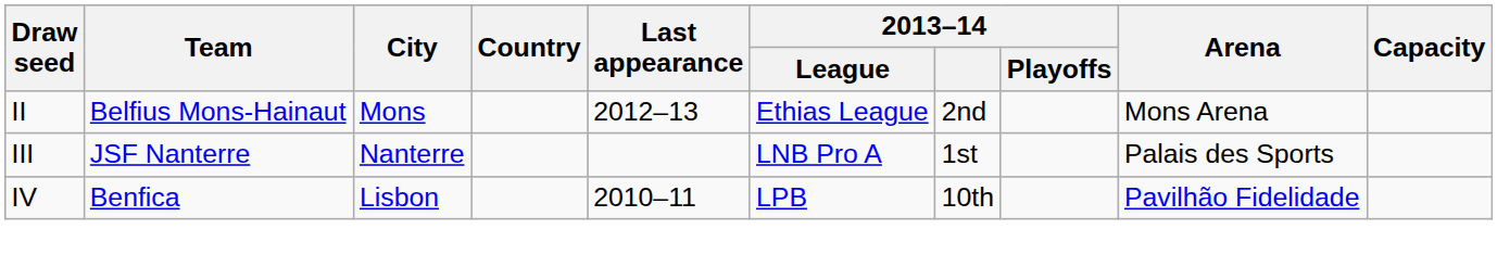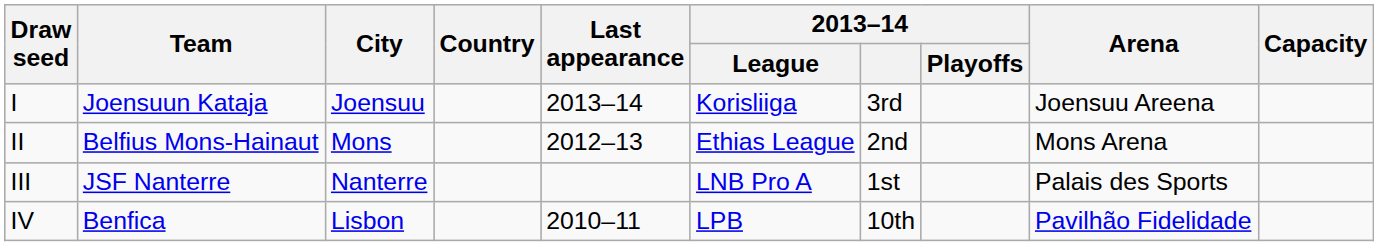 <table class="wikitable sortable" width=100%>
 <tr>
 <th rowspan=2>Draw <br> seed</th>
 <th rowspan=2>Team</th>
 <th rowspan=2>City</th>
 <th rowspan=2>Country</th>
 <th rowspan=2>Last <br> appearance</th>
 <th colspan=3>2013–14</th>
 <th rowspan=2>Arena</th>
 <th rowspan=2>Capacity</th>
 </tr>
 <tr>
 <th>League</th>
 <th></th>
 <th>Playoffs</th>
+</tr>
+<tr>
+<td><div>I</div></td>
+<td><a href='#'>Joensuun Kataja</a></td>
+<td><a href='#'>Joensuu</a></td>
+<td></td>
+<td><div>2013–14</div></td>
+<td><a href='#'>Korisliiga</a></td>
+<td><div>3rd</div></td>
+<td><div></div></td>
+<td>Joensuu Areena</td>
+<td><div></div></td>
 </tr>
 <tr>
 <td><div>II</div></td>
 <td><a href='#'>Belfius Mons-Hainaut</a></td>
 <td><a href='#'>Mons</a></td>
 <td></td>
 <td><div>2012–13</div></td>
 <td><a href='#'>Ethias League</a></td>
 <td><div>2nd</div></td>
 <td><div></div></td>
 <td>Mons Arena</td>
 <td><div></div></td>
 </tr>
 <tr>
 <td><div>III</div></td>
 <td><a href='#'>JSF Nanterre</a></td>
 <td><a href='#'>Nanterre</a></td>
 <td></td>
 <td></td>
 <td><a href='#'>LNB Pro A</a></td>
 <td><div>1st</div></td>
 <td></td>
 <td>Palais des Sports</td>
 <td><div></div></td>
 </tr>
 <tr>
 <td><div>IV</div></td>
 <td><a href='#'>Benfica</a></td>
 <td><a href='#'>Lisbon</a></td>
 <td></td>
 <td><div>2010–11</div></td>
 <td><a href='#'>LPB</a></td>
 <td><div>10th</div></td>
 <td><div></div></td>
 <td><a href='#'>Pavilhão Fidelidade</a></td>
 <td><div></div></td>
 </tr>
 </table>
